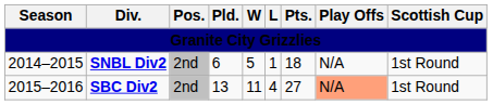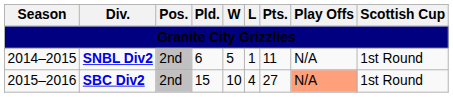 <table class="wikitable">
 <tr>
 <th>Season</th>
 <th>Div.</th>
 <th>Pos.</th>
 <th>Pld.</th>
 <th>W</th>
 <th>L</th>
 <th>Pts.</th>
 <th>Play Offs</th>
 <th>Scottish Cup</th>
 </tr>
 <tr>
 <td colspan="10" align=center bgcolor="#000080"><span><strong>Granite City Grizzlies</strong></span></td>
 </tr>
 <tr>
 <td>2014–2015</td>
 <td><strong><a href='#'>SNBL Div2</a></strong></td>
 <td bgcolor=silver>2nd</td>
 <td>6</td>
 <td>5</td>
 <td>1</td>
-<td>18</td>
+<td>11</td>
 <td>N/A</td>
 <td>1st Round</td>
 </tr>
 <tr>
 <td>2015–2016</td>
 <td><strong><a href='#'>SBC Div2</a></strong></td>
 <td bgcolor=silver>2nd</td>
-<td>13</td>
-<td>11</td>
+<td>15</td>
+<td>10</td>
 <td>4</td>
 <td>27</td>
 <td style="background: lightsalmon;">N/A</td>
 <td>1st Round</td>
 </tr>
 </table>
